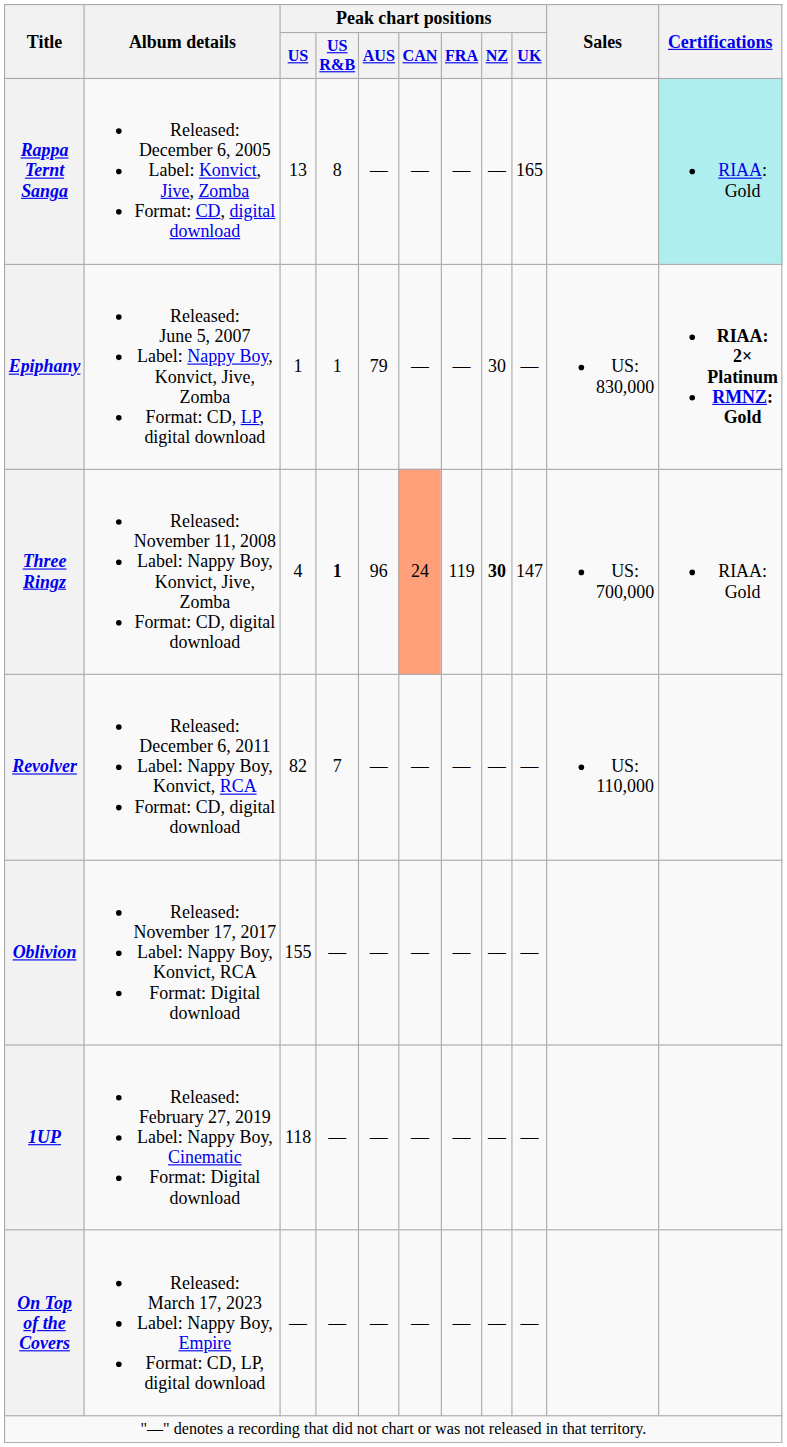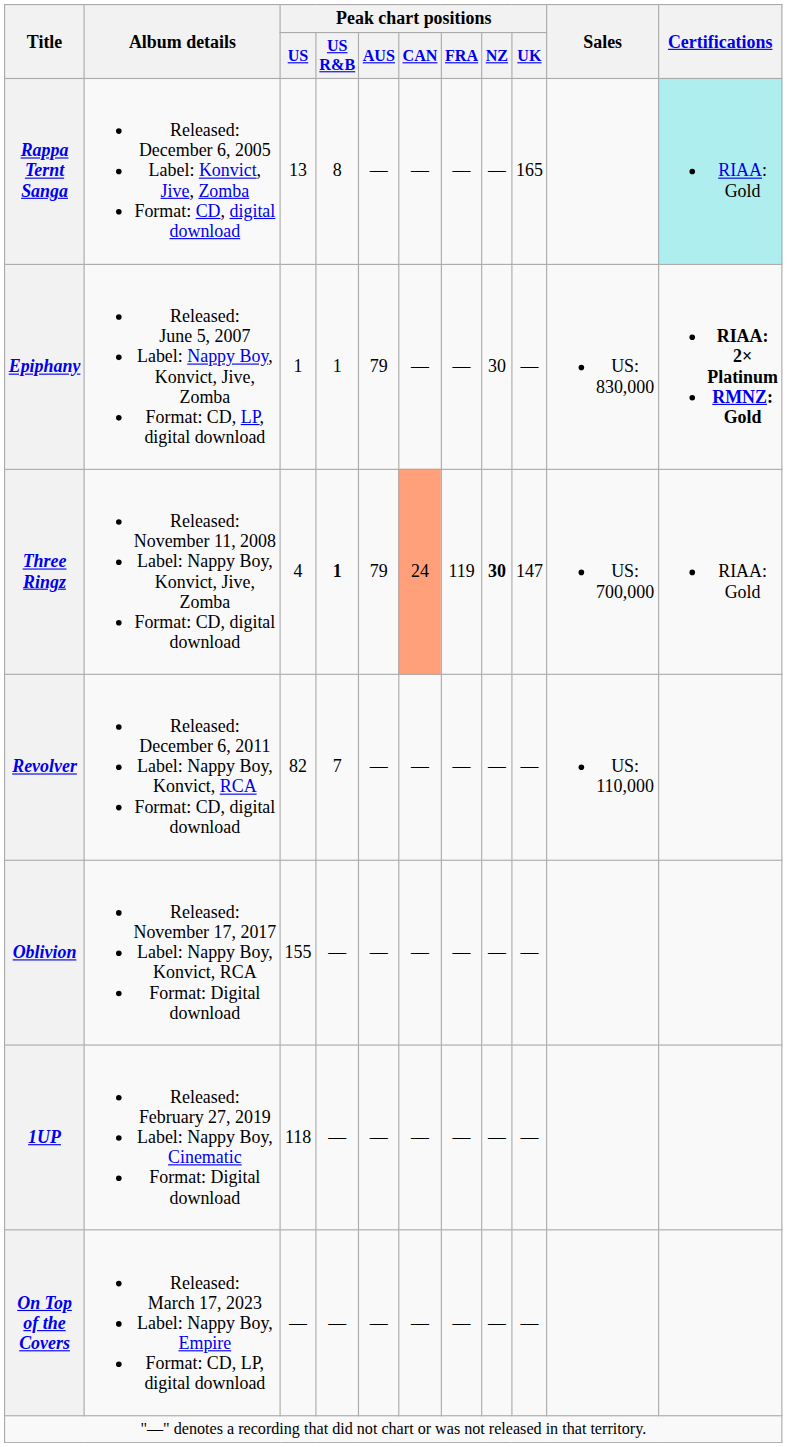 <table class="wikitable plainrowheaders" style="text-align:center;">
 <tr>
 <th scope="col" rowspan="2" style="width:11em;">Title</th>
 <th scope="col" rowspan="2" style="width:16em;">Album details</th>
 <th scope="col" colspan="7">Peak chart positions</th>
 <th scope="col" rowspan="2" style="width:12em;">Sales</th>
 <th scope="col" rowspan="2" style="width:12em;"><a href='#'>Certifications</a></th>
 </tr>
 <tr>
 <th scope="col" style="width:3em;font-size:90%;"><a href='#'>US</a><br></th>
 <th scope="col" style="width:3em;font-size:90%;"><a href='#'>US R&B</a><br></th>
 <th scope="col" style="width:3em;font-size:90%;"><a href='#'>AUS</a><br></th>
 <th scope="col" style="width:3em;font-size:90%;"><a href='#'>CAN</a><br></th>
 <th scope="col" style="width:3em;font-size:90%;"><a href='#'>FRA</a><br></th>
 <th scope="col" style="width:3em;font-size:90%;"><a href='#'>NZ</a><br></th>
 <th scope="col" style="width:3em;font-size:90%;"><a href='#'>UK</a><br></th>
 </tr>
 <tr>
 <th scope="row"><em><a href='#'>Rappa Ternt Sanga</a></em></th>
 <td><br><ul><li>Released: December 6, 2005</li><li>Label: <a href='#'>Konvict</a>, <a href='#'>Jive</a>, <a href='#'>Zomba</a></li><li>Format: <a href='#'>CD</a>, <a href='#'>digital download</a></li></ul></td>
 <td>13</td>
 <td>8</td>
 <td>—</td>
 <td>—</td>
 <td>—</td>
 <td>—</td>
 <td>165</td>
 <td></td>
 <td style="background: paleturquoise;"><br><ul><li><a href='#'>RIAA</a>: Gold</li></ul></td>
 </tr>
 <tr>
 <th scope="row"><em><a href='#'>Epiphany</a></em></th>
 <td><br><ul><li>Released: June 5, 2007</li><li>Label: <a href='#'>Nappy Boy</a>, Konvict, Jive, Zomba</li><li>Format: CD, <a href='#'>LP</a>, digital download</li></ul></td>
 <td>1</td>
 <td>1</td>
 <td>79</td>
 <td>—</td>
 <td>—</td>
 <td>30</td>
 <td>—</td>
 <td><br><ul><li>US: 830,000</li></ul></td>
 <td><strong><br><ul><li>RIAA: 2× Platinum</li><li><a href='#'>RMNZ</a>: Gold</li></ul></strong></td>
 </tr>
 <tr>
 <th scope="row"><em><a href='#'>Three Ringz</a></em></th>
 <td><br><ul><li>Released: November 11, 2008</li><li>Label: Nappy Boy, Konvict, Jive, Zomba</li><li>Format: CD, digital download</li></ul></td>
 <td>4</td>
 <td><strong>1</strong></td>
-<td>96</td>
+<td>79</td>
 <td style="background: lightsalmon;">24</td>
 <td>119</td>
 <td><strong>30</strong></td>
 <td>147</td>
 <td><br><ul><li>US: 700,000</li></ul></td>
 <td><br><ul><li>RIAA: Gold</li></ul></td>
 </tr>
 <tr>
 <th scope="row"><em><a href='#'>Revolver</a></em></th>
 <td><br><ul><li>Released: December 6, 2011</li><li>Label: Nappy Boy, Konvict, <a href='#'>RCA</a></li><li>Format: CD, digital download</li></ul></td>
 <td>82</td>
 <td>7</td>
 <td>—</td>
 <td>—</td>
 <td>—</td>
 <td>—</td>
 <td>—</td>
 <td><br><ul><li>US: 110,000</li></ul></td>
 <td></td>
 </tr>
 <tr>
 <th scope="row"><em><a href='#'>Oblivion</a></em></th>
 <td><br><ul><li>Released: November 17, 2017</li><li>Label: Nappy Boy, Konvict, RCA</li><li>Format: Digital download</li></ul></td>
 <td>155</td>
 <td>—</td>
 <td>—</td>
 <td>—</td>
 <td>—</td>
 <td>—</td>
 <td>—</td>
 <td></td>
 <td></td>
 </tr>
 <tr>
 <th scope="row"><em><a href='#'>1UP</a></em></th>
 <td><br><ul><li>Released: February 27, 2019</li><li>Label: Nappy Boy, <a href='#'>Cinematic</a></li><li>Format: Digital download</li></ul></td>
 <td>118</td>
 <td>—</td>
 <td>—</td>
 <td>—</td>
 <td>—</td>
 <td>—</td>
 <td>—</td>
 <td></td>
 <td></td>
 </tr>
 <tr>
 <th scope="row"><em><a href='#'>On Top of the Covers</a></em></th>
 <td><br><ul><li>Released: March 17, 2023</li><li>Label: Nappy Boy, <a href='#'>Empire</a></li><li>Format: CD, LP, digital download</li></ul></td>
 <td>—</td>
 <td>—</td>
 <td>—</td>
 <td>—</td>
 <td>—</td>
 <td>—</td>
 <td>—</td>
 <td></td>
 <td></td>
 </tr>
 <tr>
 <td colspan="14" style="font-size:90%">"—" denotes a recording that did not chart or was not released in that territory.</td>
 </tr>
 </table>
